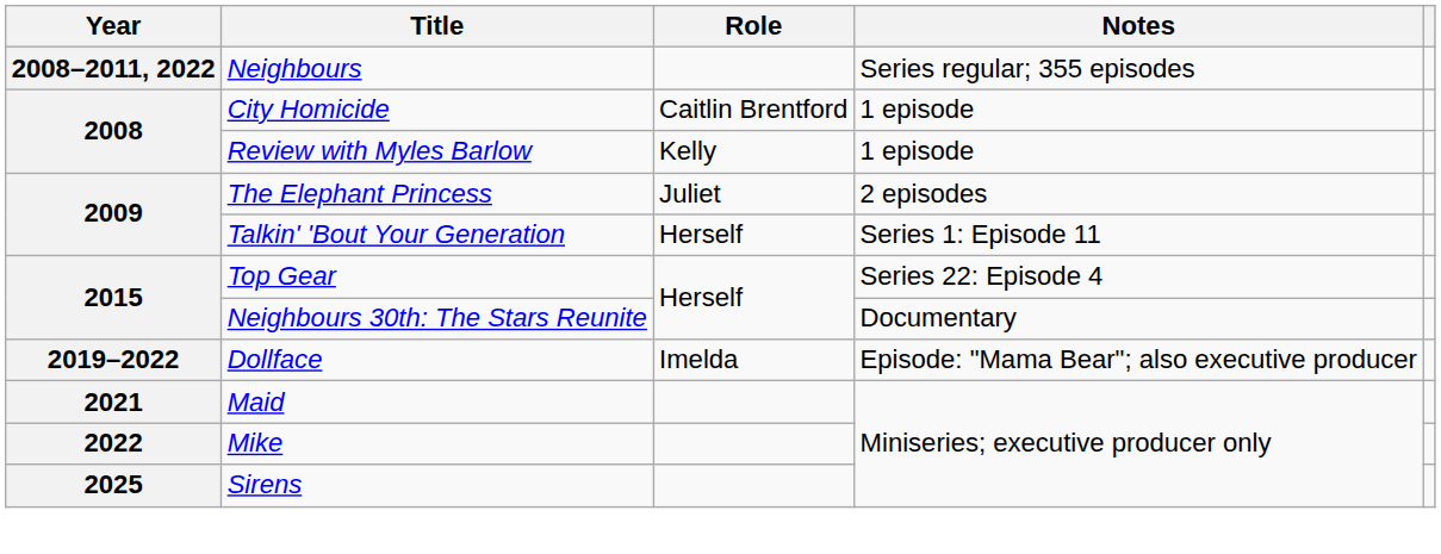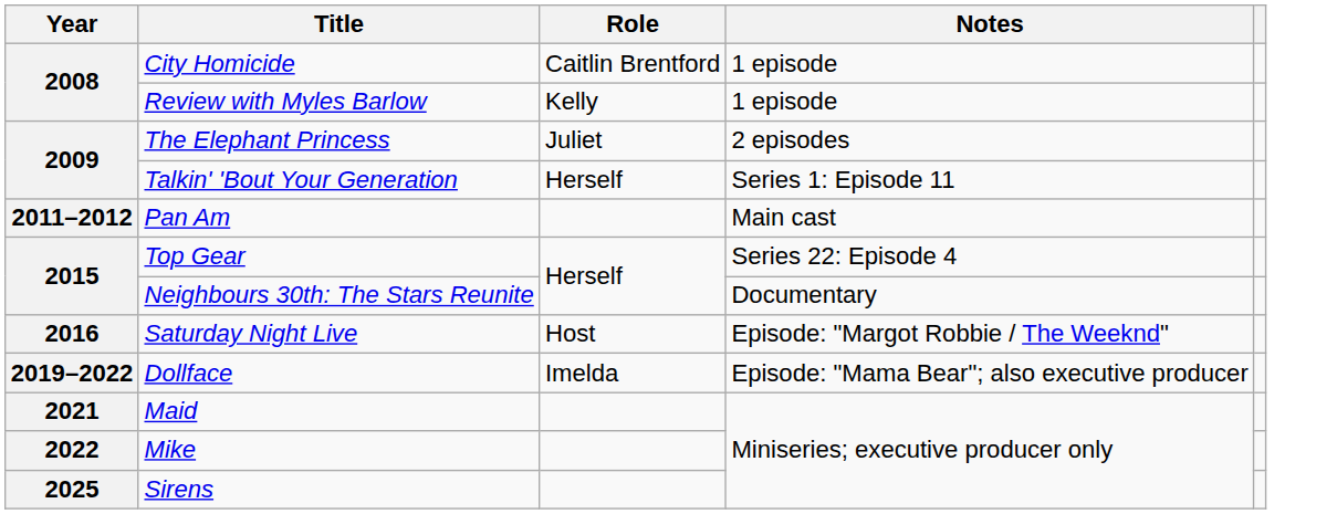 <table class="wikitable plainrowheaders sortable" style="margin-right: 0;">
 <tr>
 <th scope="col">Year</th>
 <th scope="col">Title</th>
 <th scope="col">Role</th>
 <th scope="col" class="unsortable">Notes</th>
 <th scope="col" class="unsortable"></th>
-</tr>
-<tr>
-<th scope="row">2008–2011, 2022</th>
-<td><em><a href='#'>Neighbours</a></em></td>
-<td></td>
-<td>Series regular; 355 episodes</td>
-<td style="text-align:center;"></td>
 </tr>
 <tr>
 <th scope="row" rowspan="2">2008</th>
 <td><em><a href='#'>City Homicide</a></em></td>
 <td>Caitlin Brentford</td>
 <td>1 episode</td>
 <td></td>
 </tr>
 <tr>
 <td><em><a href='#'>Review with Myles Barlow</a></em></td>
 <td>Kelly</td>
 <td>1 episode</td>
 <td></td>
 </tr>
 <tr>
 <th scope="row" rowspan="2">2009</th>
 <td><em><a href='#'>The Elephant Princess</a></em></td>
 <td>Juliet</td>
 <td>2 episodes</td>
 <td style="text-align:center;"></td>
 </tr>
 <tr>
 <td><em><a href='#'>Talkin' 'Bout Your Generation</a></em></td>
 <td>Herself</td>
 <td>Series 1: Episode 11</td>
 <td style="text-align:center;"></td>
 </tr>
 <tr>
+<th scope="row">2011–2012</th>
+<td><em><a href='#'>Pan Am</a></em></td>
+<td></td>
+<td>Main cast</td>
+<td style="text-align:center;"></td>
+</tr>
+<tr>
 <th scope="row" rowspan="2">2015</th>
 <td><em><a href='#'>Top Gear</a></em></td>
 <td rowspan="2">Herself</td>
 <td>Series 22: Episode 4</td>
 <td style="text-align:center;"></td>
 </tr>
 <tr>
 <td><em><a href='#'>Neighbours 30th: The Stars Reunite</a></em></td>
 <td>Documentary</td>
+<td style="text-align:center;"></td>
+</tr>
+<tr>
+<th scope="row">2016</th>
+<td><em><a href='#'>Saturday Night Live</a></em></td>
+<td>Host</td>
+<td>Episode: "Margot Robbie / <a href='#'>The Weeknd</a>"</td>
 <td style="text-align:center;"></td>
 </tr>
 <tr>
 <th scope="row">2019–2022</th>
 <td><em><a href='#'>Dollface</a></em></td>
 <td>Imelda</td>
 <td>Episode: "Mama Bear"; also executive producer</td>
 <td style="text-align:center;"></td>
 </tr>
 <tr>
 <th scope="row">2021</th>
 <td><em><a href='#'>Maid</a></em></td>
 <td></td>
 <td rowspan="3">Miniseries; executive producer only</td>
 <td style="text-align:center;"></td>
 </tr>
 <tr>
 <th scope="row">2022</th>
 <td><em><a href='#'>Mike</a></em></td>
 <td></td>
 <td style="text-align:center;"></td>
 </tr>
 <tr>
 <th scope="row">2025</th>
 <td><em><a href='#'>Sirens</a></em></td>
 <td></td>
 <td style="text-align:center;"></td>
 </tr>
 </table>
